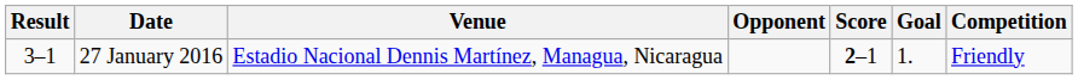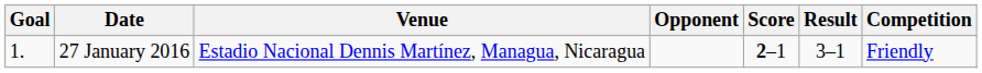 <table class="wikitable plainrowheaders sortable">
 <tr>
-<th>Result</th>
+<th>Goal</th>
 <th>Date</th>
 <th>Venue</th>
 <th>Opponent</th>
 <th>Score</th>
-<th>Goal</th>
+<th>Result</th>
 <th>Competition</th>
 </tr>
 <tr>
-<td align=center>3–1</td>
+<td>1.</td>
 <td>27 January 2016</td>
 <td><a href='#'>Estadio Nacional Dennis Martínez</a>, <a href='#'>Managua</a>, Nicaragua</td>
 <td></td>
 <td align=center><strong>2</strong>–1</td>
-<td>1.</td>
+<td align=center>3–1</td>
 <td><a href='#'>Friendly</a></td>
 </tr>
 </table>
